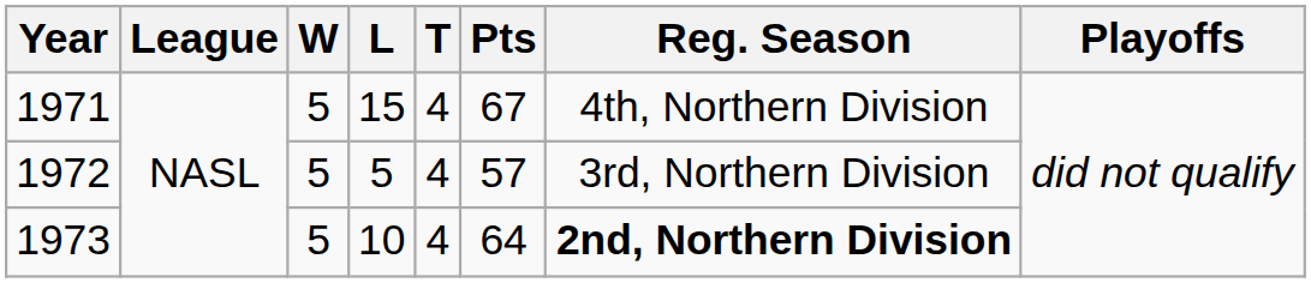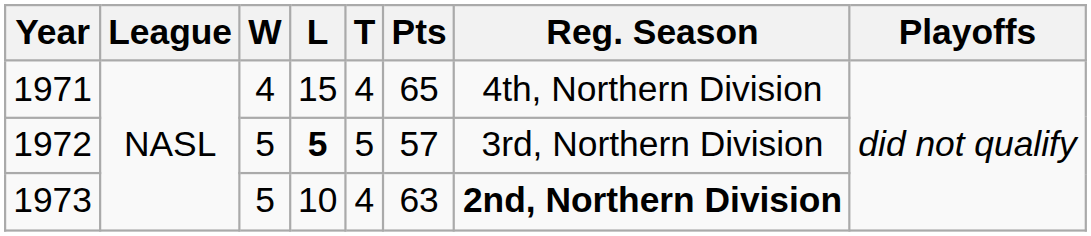 <table class="wikitable" style="text-align:center">
 <tr>
 <th>Year</th>
 <th>League</th>
 <th>W</th>
 <th>L</th>
 <th>T</th>
 <th>Pts</th>
 <th>Reg. Season</th>
 <th>Playoffs</th>
 </tr>
 <tr>
 <td>1971</td>
 <td rowspan=3>NASL</td>
-<td>5</td>
+<td>4</td>
 <td>15</td>
 <td>4</td>
-<td>67</td>
+<td>65</td>
 <td>4th, Northern Division</td>
 <td rowspan=3><em>did not qualify</em></td>
 </tr>
 <tr>
 <td>1972</td>
 <td>5</td>
+<td><strong>5</strong></td>
 <td>5</td>
-<td>4</td>
 <td>57</td>
 <td>3rd, Northern Division</td>
 </tr>
 <tr>
 <td>1973</td>
 <td>5</td>
 <td>10</td>
 <td>4</td>
-<td>64</td>
+<td>63</td>
 <td><strong>2nd, Northern Division</strong></td>
 </tr>
 </table>
